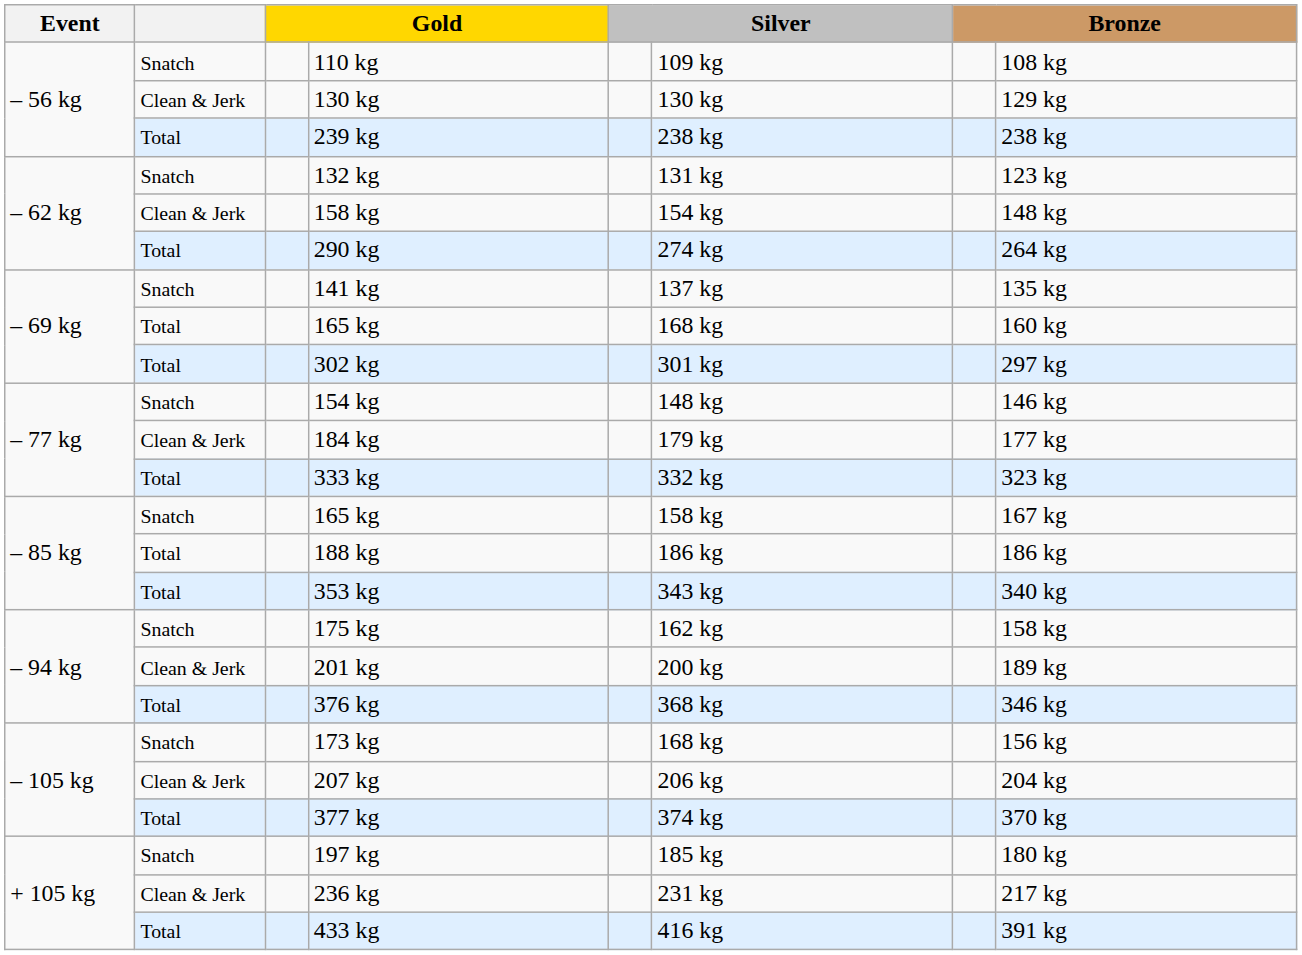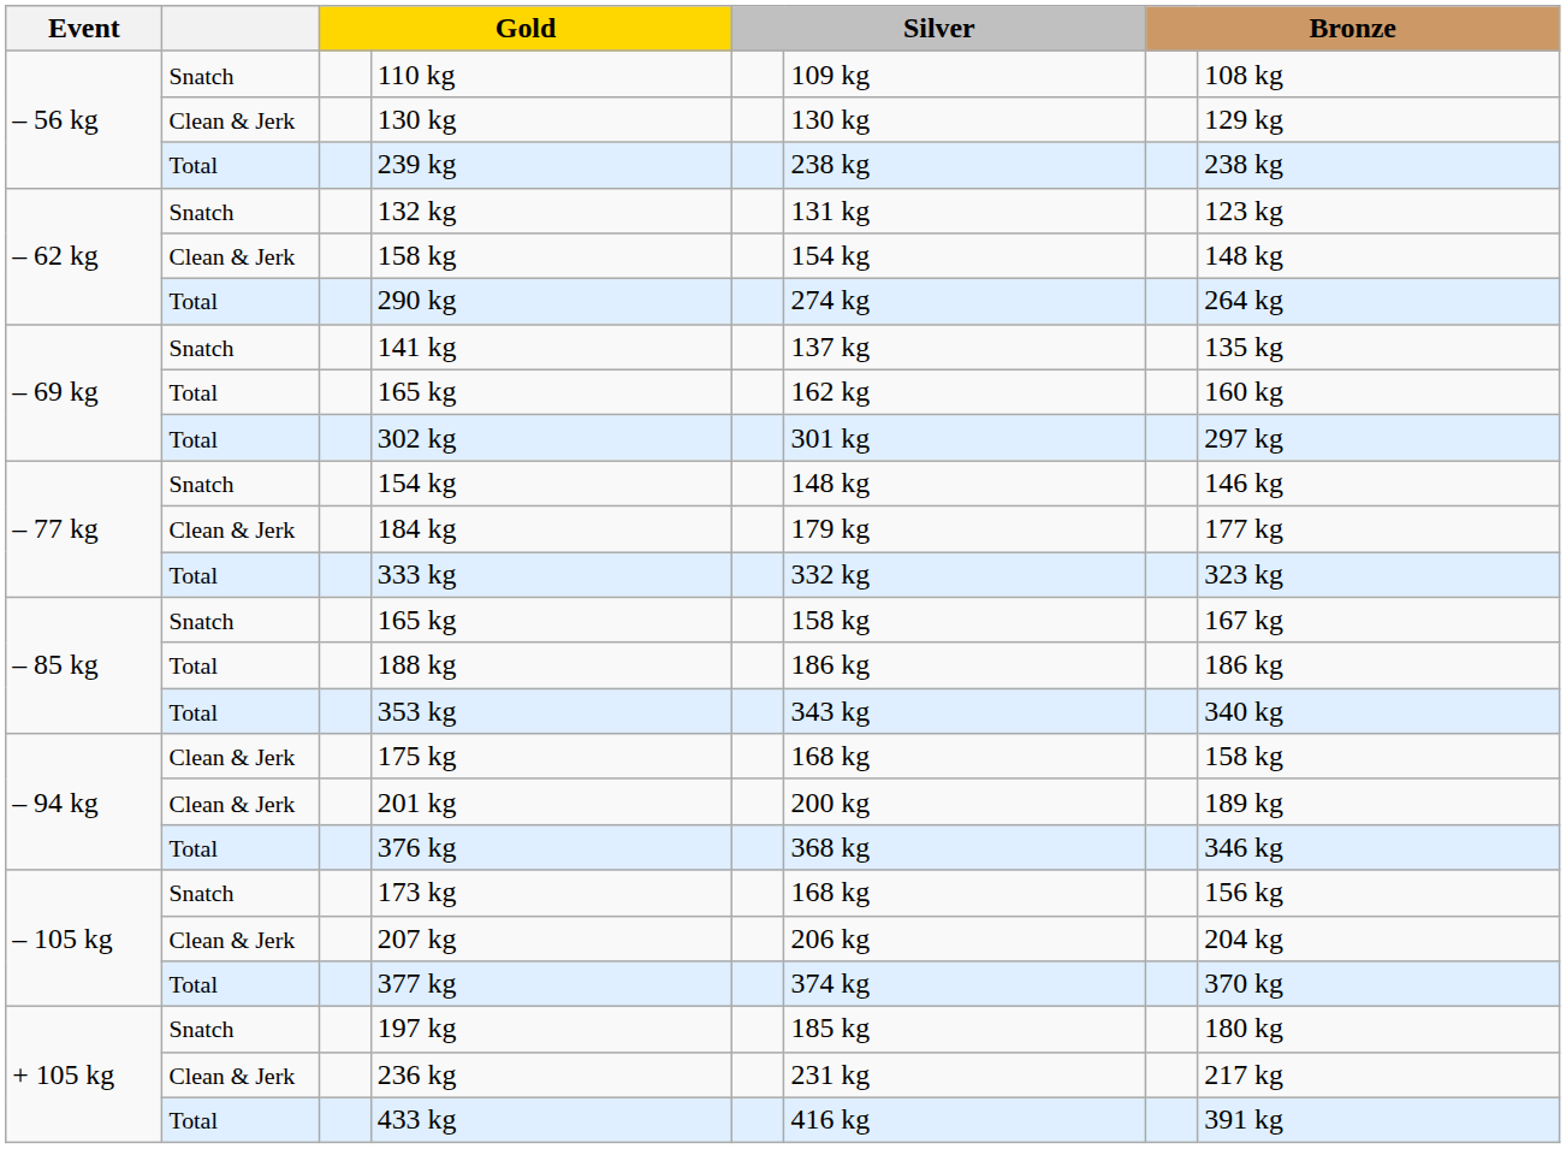 <table class="wikitable">
 <tr>
 <th width=80>Event</th>
 <th width=80></th>
 <td bgcolor=gold align="center" colspan=2 width=250><strong>Gold</strong></td>
 <td bgcolor=silver align="center" colspan=2 width=250><strong>Silver</strong></td>
 <td bgcolor=#cc9966 colspan=2 align="center" width=250><strong>Bronze</strong></td>
 </tr>
 <tr>
 <td rowspan=3>– 56 kg</td>
 <td><small>Snatch</small></td>
 <td></td>
 <td>110 kg</td>
 <td></td>
 <td>109 kg</td>
 <td></td>
 <td>108 kg</td>
 </tr>
 <tr>
 <td><small>Clean & Jerk</small></td>
 <td></td>
 <td>130 kg</td>
 <td></td>
 <td>130 kg</td>
 <td></td>
 <td>129 kg</td>
 </tr>
 <tr bgcolor=#dfefff>
 <td><small>Total</small></td>
 <td></td>
 <td>239 kg</td>
 <td></td>
 <td>238 kg</td>
 <td></td>
 <td>238 kg</td>
 </tr>
 <tr>
 <td rowspan=3>– 62 kg</td>
 <td><small>Snatch</small></td>
 <td></td>
 <td>132 kg</td>
 <td></td>
 <td>131 kg</td>
 <td></td>
 <td>123 kg</td>
 </tr>
 <tr>
 <td><small>Clean & Jerk</small></td>
 <td></td>
 <td>158 kg</td>
 <td></td>
 <td>154 kg</td>
 <td></td>
 <td>148 kg</td>
 </tr>
 <tr bgcolor=#dfefff>
 <td><small>Total</small></td>
 <td></td>
 <td>290 kg</td>
 <td></td>
 <td>274 kg</td>
 <td></td>
 <td>264 kg</td>
 </tr>
 <tr>
 <td rowspan=3>– 69 kg</td>
 <td><small>Snatch</small></td>
 <td></td>
 <td>141 kg</td>
 <td></td>
 <td>137 kg</td>
 <td></td>
 <td>135 kg</td>
 </tr>
 <tr>
 <td><small>Total</small></td>
 <td></td>
 <td>165 kg</td>
 <td></td>
-<td>168 kg</td>
+<td>162 kg</td>
 <td></td>
 <td>160 kg</td>
 </tr>
 <tr bgcolor=#dfefff>
 <td><small>Total</small></td>
 <td></td>
 <td>302 kg</td>
 <td></td>
 <td>301 kg</td>
 <td></td>
 <td>297 kg</td>
 </tr>
 <tr>
 <td rowspan=3>– 77 kg</td>
 <td><small>Snatch</small></td>
 <td></td>
 <td>154 kg</td>
 <td></td>
 <td>148 kg</td>
 <td></td>
 <td>146 kg</td>
 </tr>
 <tr>
 <td><small>Clean & Jerk</small></td>
 <td></td>
 <td>184 kg</td>
 <td></td>
 <td>179 kg</td>
 <td></td>
 <td>177 kg</td>
 </tr>
 <tr bgcolor=#dfefff>
 <td><small>Total</small></td>
 <td></td>
 <td>333 kg</td>
 <td></td>
 <td>332 kg</td>
 <td></td>
 <td>323 kg</td>
 </tr>
 <tr>
 <td rowspan=3>– 85 kg</td>
 <td><small>Snatch</small></td>
 <td></td>
 <td>165 kg</td>
 <td></td>
 <td>158 kg</td>
 <td></td>
 <td>167 kg</td>
 </tr>
 <tr>
 <td><small>Total</small></td>
 <td></td>
 <td>188 kg</td>
 <td></td>
 <td>186 kg</td>
 <td></td>
 <td>186 kg</td>
 </tr>
 <tr bgcolor=#dfefff>
 <td><small>Total</small></td>
 <td></td>
 <td>353 kg</td>
 <td></td>
 <td>343 kg</td>
 <td></td>
 <td>340 kg</td>
 </tr>
 <tr>
 <td rowspan=3>– 94 kg</td>
-<td><small>Snatch</small></td>
+<td><small>Clean & Jerk</small></td>
 <td></td>
 <td>175 kg</td>
 <td></td>
-<td>162 kg</td>
+<td>168 kg</td>
 <td></td>
 <td>158 kg</td>
 </tr>
 <tr>
 <td><small>Clean & Jerk</small></td>
 <td></td>
 <td>201 kg</td>
 <td></td>
 <td>200 kg</td>
 <td></td>
 <td>189 kg</td>
 </tr>
 <tr bgcolor=#dfefff>
 <td><small>Total</small></td>
 <td></td>
 <td>376 kg</td>
 <td></td>
 <td>368 kg</td>
 <td></td>
 <td>346 kg</td>
 </tr>
 <tr>
 <td rowspan=3>– 105 kg</td>
 <td><small>Snatch</small></td>
 <td></td>
 <td>173 kg</td>
 <td></td>
 <td>168 kg</td>
 <td></td>
 <td>156 kg</td>
 </tr>
 <tr>
 <td><small>Clean & Jerk</small></td>
 <td></td>
 <td>207 kg</td>
 <td></td>
 <td>206 kg</td>
 <td></td>
 <td>204 kg</td>
 </tr>
 <tr bgcolor=#dfefff>
 <td><small>Total</small></td>
 <td></td>
 <td>377 kg</td>
 <td></td>
 <td>374 kg</td>
 <td></td>
 <td>370 kg</td>
 </tr>
 <tr>
 <td rowspan=3>+ 105 kg</td>
 <td><small>Snatch</small></td>
 <td></td>
 <td>197 kg</td>
 <td></td>
 <td>185 kg</td>
 <td></td>
 <td>180 kg</td>
 </tr>
 <tr>
 <td><small>Clean & Jerk</small></td>
 <td></td>
 <td>236 kg</td>
 <td></td>
 <td>231 kg</td>
 <td></td>
 <td>217 kg</td>
 </tr>
 <tr bgcolor=#dfefff>
 <td><small>Total</small></td>
 <td></td>
 <td>433 kg</td>
 <td></td>
 <td>416 kg</td>
 <td></td>
 <td>391 kg</td>
 </tr>
 </table>
